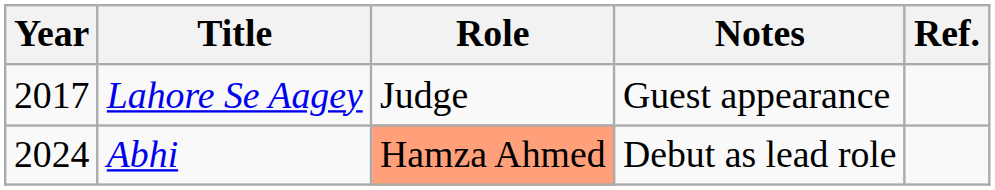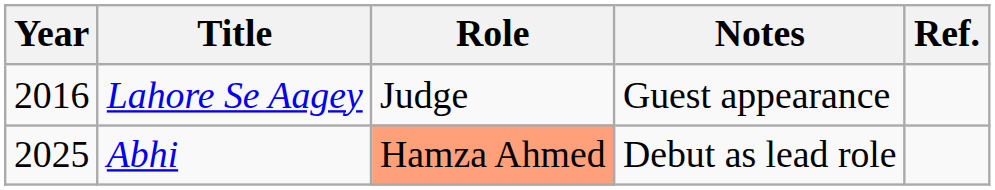 <table class="wikitable">
 <tr>
 <th>Year</th>
 <th>Title</th>
 <th>Role</th>
 <th>Notes</th>
 <th>Ref.</th>
 </tr>
 <tr>
-<td>2017</td>
+<td>2016</td>
 <td><em><a href='#'>Lahore Se Aagey</a></em></td>
 <td>Judge</td>
 <td>Guest appearance</td>
 <td></td>
 </tr>
 <tr>
-<td>2024</td>
+<td>2025</td>
 <td><em><a href='#'>Abhi</a></em></td>
 <td style="background: lightsalmon;">Hamza Ahmed</td>
 <td>Debut as lead role</td>
 <td></td>
 </tr>
 </table>
